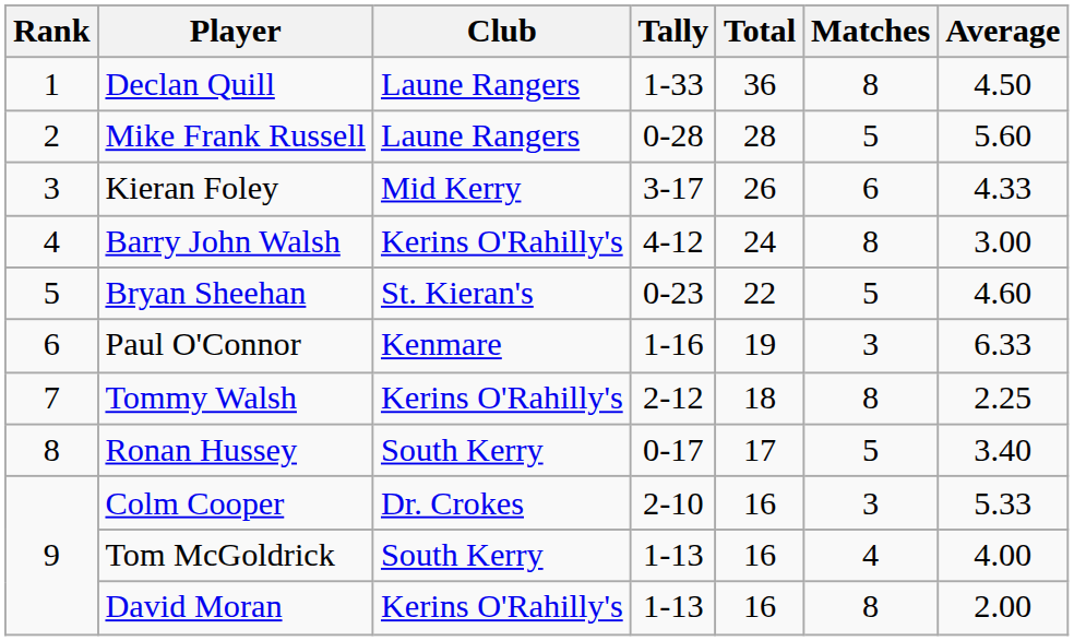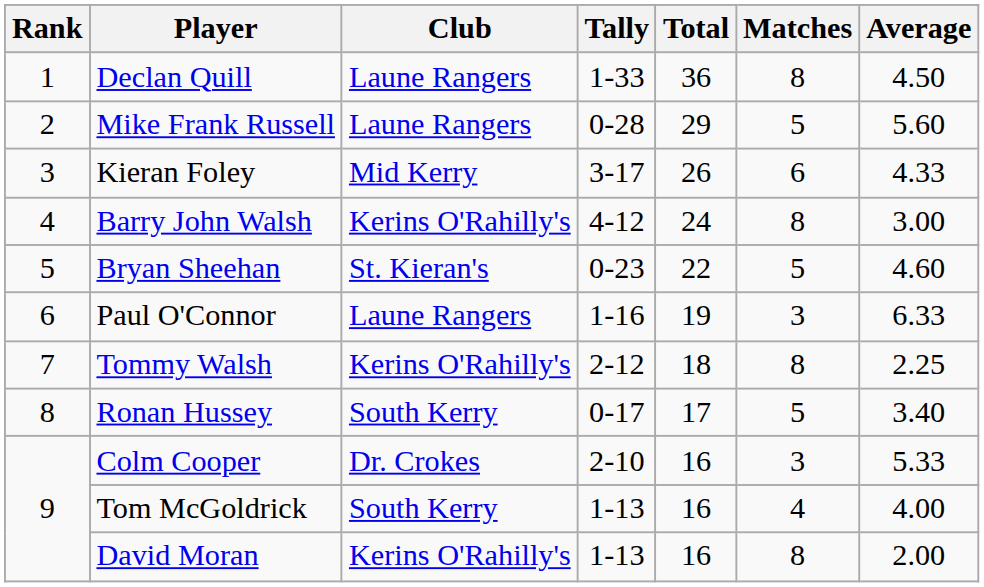 <table class="wikitable">
 <tr>
 <th>Rank</th>
 <th>Player</th>
 <th>Club</th>
 <th>Tally</th>
 <th>Total</th>
 <th>Matches</th>
 <th>Average</th>
 </tr>
 <tr>
 <td rowspan="1" style="text-align:center;">1</td>
 <td><a href='#'>Declan Quill</a></td>
 <td><a href='#'>Laune Rangers</a></td>
 <td align=center>1-33</td>
 <td align=center>36</td>
 <td align=center>8</td>
 <td align=center>4.50</td>
 </tr>
 <tr>
 <td rowspan="1" style="text-align:center;">2</td>
 <td><a href='#'>Mike Frank Russell</a></td>
 <td><a href='#'>Laune Rangers</a></td>
 <td align=center>0-28</td>
-<td align=center>28</td>
+<td align=center>29</td>
 <td align=center>5</td>
 <td align=center>5.60</td>
 </tr>
 <tr>
 <td rowspan="1" style="text-align:center;">3</td>
 <td>Kieran Foley</td>
 <td><a href='#'>Mid Kerry</a></td>
 <td align=center>3-17</td>
 <td align=center>26</td>
 <td align=center>6</td>
 <td align=center>4.33</td>
 </tr>
 <tr>
 <td rowspan="1" style="text-align:center;">4</td>
 <td><a href='#'>Barry John Walsh</a></td>
 <td><a href='#'>Kerins O'Rahilly's</a></td>
 <td align=center>4-12</td>
 <td align=center>24</td>
 <td align=center>8</td>
 <td align=center>3.00</td>
 </tr>
 <tr>
 <td rowspan="1" style="text-align:center;">5</td>
 <td><a href='#'>Bryan Sheehan</a></td>
 <td><a href='#'>St. Kieran's</a></td>
 <td align=center>0-23</td>
 <td align=center>22</td>
 <td align=center>5</td>
 <td align=center>4.60</td>
 </tr>
 <tr>
 <td rowspan="1" style="text-align:center;">6</td>
 <td>Paul O'Connor</td>
-<td><a href='#'>Kenmare</a></td>
+<td><a href='#'>Laune Rangers</a></td>
 <td align=center>1-16</td>
 <td align=center>19</td>
 <td align=center>3</td>
 <td align=center>6.33</td>
 </tr>
 <tr>
 <td rowspan="1" style="text-align:center;">7</td>
 <td><a href='#'>Tommy Walsh</a></td>
 <td><a href='#'>Kerins O'Rahilly's</a></td>
 <td align=center>2-12</td>
 <td align=center>18</td>
 <td align=center>8</td>
 <td align=center>2.25</td>
 </tr>
 <tr>
 <td rowspan="1" style="text-align:center;">8</td>
 <td><a href='#'>Ronan Hussey</a></td>
 <td><a href='#'>South Kerry</a></td>
 <td align=center>0-17</td>
 <td align=center>17</td>
 <td align=center>5</td>
 <td align=center>3.40</td>
 </tr>
 <tr>
 <td rowspan="3" style="text-align:center;">9</td>
 <td><a href='#'>Colm Cooper</a></td>
 <td><a href='#'>Dr. Crokes</a></td>
 <td align=center>2-10</td>
 <td align=center>16</td>
 <td align=center>3</td>
 <td align=center>5.33</td>
 </tr>
 <tr>
 <td>Tom McGoldrick</td>
 <td><a href='#'>South Kerry</a></td>
 <td align=center>1-13</td>
 <td align=center>16</td>
 <td align=center>4</td>
 <td align=center>4.00</td>
 </tr>
 <tr>
 <td><a href='#'>David Moran</a></td>
 <td><a href='#'>Kerins O'Rahilly's</a></td>
 <td align=center>1-13</td>
 <td align=center>16</td>
 <td align=center>8</td>
 <td align=center>2.00</td>
 </tr>
 </table>
